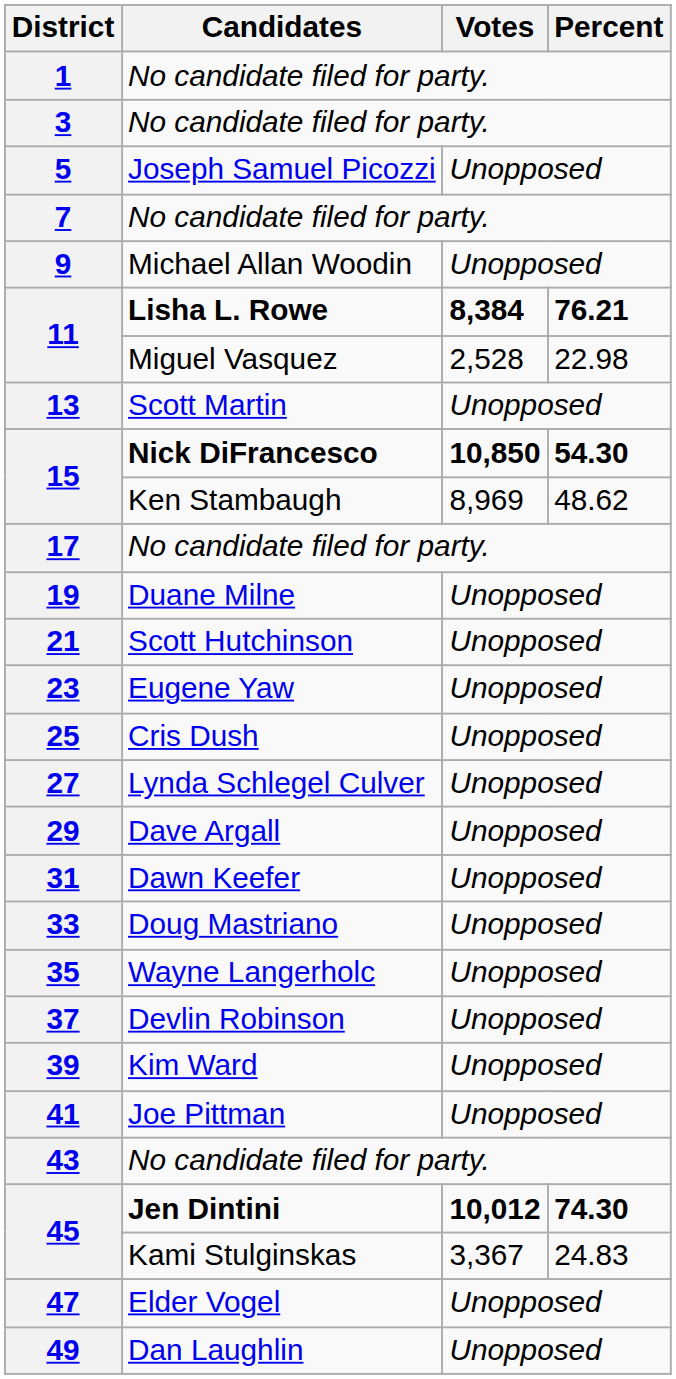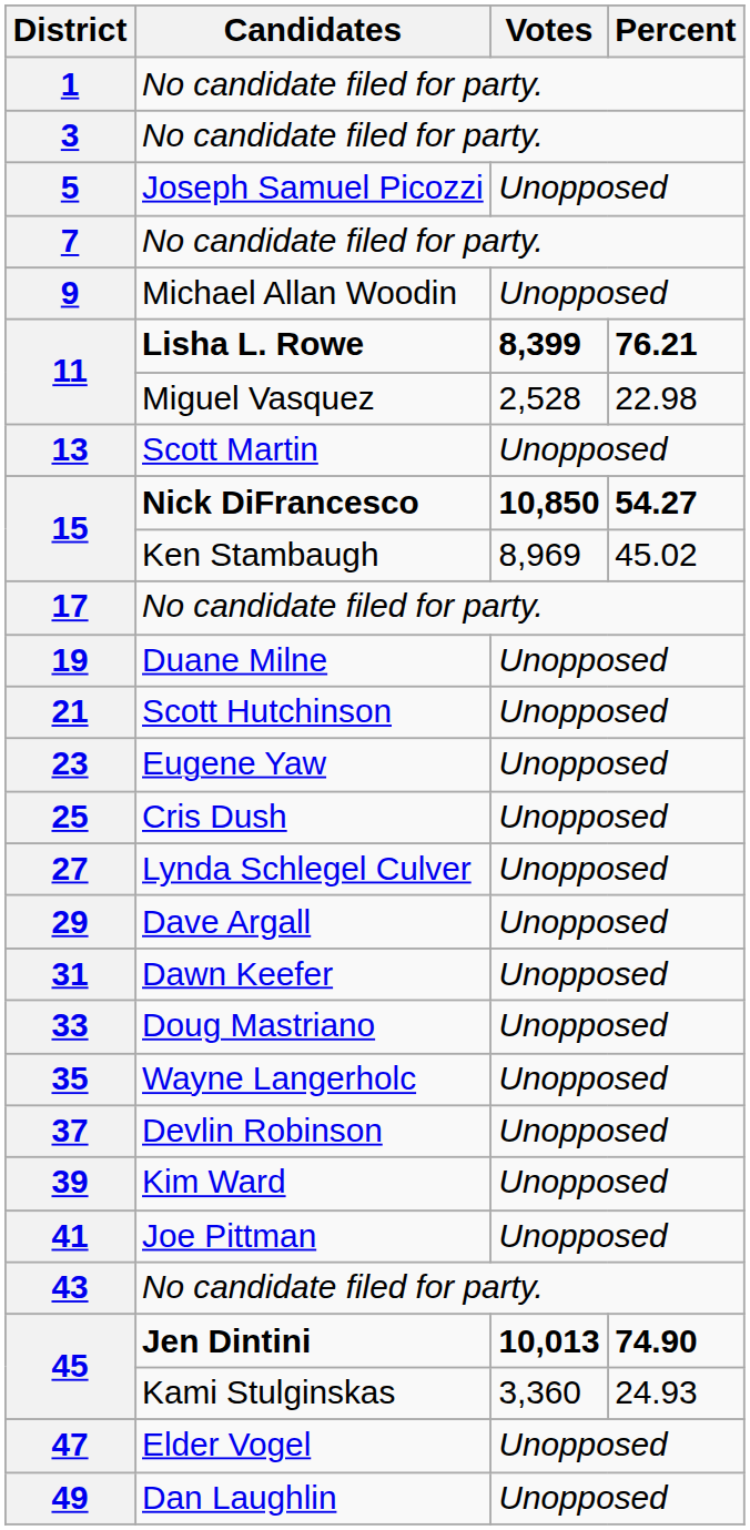 <table class="wikitable sortable mw-collapsible">
 <tr>
 <th>District</th>
 <th>Candidates</th>
 <th>Votes</th>
 <th>Percent</th>
 </tr>
 <tr>
 <th><a href='#'>1</a></th>
 <td colspan="3"><em>No candidate filed for party.</em></td>
 </tr>
 <tr>
 <th><a href='#'>3</a></th>
 <td colspan="3"><em>No candidate filed for party.</em></td>
 </tr>
 <tr>
 <th><a href='#'>5</a></th>
 <td><a href='#'>Joseph Samuel Picozzi</a></td>
 <td colspan="2"><em>Unopposed</em></td>
 </tr>
 <tr>
 <th><a href='#'>7</a></th>
 <td colspan="3"><em>No candidate filed for party.</em></td>
 </tr>
 <tr>
 <th rowspan="1"><a href='#'>9</a></th>
 <td>Michael Allan Woodin</td>
 <td colspan="2"><em>Unopposed</em></td>
 </tr>
 <tr>
 <th rowspan="2"><a href='#'>11</a></th>
 <td><strong>Lisha L. Rowe</strong></td>
-<td><strong>8,384</strong></td>
+<td><strong>8,399</strong></td>
 <td><strong>76.21</strong></td>
 </tr>
 <tr>
 <td>Miguel Vasquez</td>
 <td>2,528</td>
 <td>22.98</td>
 </tr>
 <tr>
 <th><a href='#'>13</a></th>
 <td><a href='#'>Scott Martin</a></td>
 <td colspan="2"><em>Unopposed</em></td>
 </tr>
 <tr>
 <th rowspan="2"><a href='#'>15</a></th>
 <td><strong>Nick DiFrancesco</strong></td>
 <td><strong>10,850</strong></td>
-<td><strong>54.30</strong></td>
+<td><strong>54.27</strong></td>
 </tr>
 <tr>
 <td>Ken Stambaugh</td>
 <td>8,969</td>
-<td>48.62</td>
+<td>45.02</td>
 </tr>
 <tr>
 <th><a href='#'>17</a></th>
 <td colspan="3"><em>No candidate filed for party.</em></td>
 </tr>
 <tr>
 <th rowspan="1"><a href='#'>19</a></th>
 <td><a href='#'>Duane Milne</a></td>
 <td colspan="2"><em>Unopposed</em></td>
 </tr>
 <tr>
 <th><a href='#'>21</a></th>
 <td><a href='#'>Scott Hutchinson</a></td>
 <td colspan="2"><em>Unopposed</em></td>
 </tr>
 <tr>
 <th><a href='#'>23</a></th>
 <td><a href='#'>Eugene Yaw</a></td>
 <td colspan="2"><em>Unopposed</em></td>
 </tr>
 <tr>
 <th rowspan="1"><a href='#'>25</a></th>
 <td><a href='#'>Cris Dush</a></td>
 <td colspan="2"><em>Unopposed</em></td>
 </tr>
 <tr>
 <th rowspan="1"><a href='#'>27</a></th>
 <td><a href='#'>Lynda Schlegel Culver</a></td>
 <td colspan="2"><em>Unopposed</em></td>
 </tr>
 <tr>
 <th rowspan="1"><a href='#'>29</a></th>
 <td><a href='#'>Dave Argall</a></td>
 <td colspan="2"><em>Unopposed</em></td>
 </tr>
 <tr>
 <th rowspan="1"><a href='#'>31</a></th>
 <td><a href='#'>Dawn Keefer</a></td>
 <td colspan="2"><em>Unopposed</em></td>
 </tr>
 <tr>
 <th rowspan="1"><a href='#'>33</a></th>
 <td><a href='#'>Doug Mastriano</a></td>
 <td colspan="2"><em>Unopposed</em></td>
 </tr>
 <tr>
 <th rowspan="1"><a href='#'>35</a></th>
 <td><a href='#'>Wayne Langerholc</a></td>
 <td colspan="2"><em>Unopposed</em></td>
 </tr>
 <tr>
 <th><a href='#'>37</a></th>
 <td><a href='#'>Devlin Robinson</a></td>
 <td colspan="2"><em>Unopposed</em></td>
 </tr>
 <tr>
 <th><a href='#'>39</a></th>
 <td><a href='#'>Kim Ward</a></td>
 <td colspan="2"><em>Unopposed</em></td>
 </tr>
 <tr>
 <th rowspan="1"><a href='#'>41</a></th>
 <td><a href='#'>Joe Pittman</a></td>
 <td colspan="2"><em>Unopposed</em></td>
 </tr>
 <tr>
 <th><a href='#'>43</a></th>
 <td colspan="3"><em>No candidate filed for party.</em></td>
 </tr>
 <tr>
 <th rowspan="2"><a href='#'>45</a></th>
 <td><strong>Jen Dintini</strong></td>
-<td><strong>10,012</strong></td>
-<td><strong>74.30</strong></td>
+<td><strong>10,013</strong></td>
+<td><strong>74.90</strong></td>
 </tr>
 <tr>
 <td>Kami Stulginskas</td>
-<td>3,367</td>
-<td>24.83</td>
+<td>3,360</td>
+<td>24.93</td>
 </tr>
 <tr>
 <th><a href='#'>47</a></th>
 <td><a href='#'>Elder Vogel</a></td>
 <td colspan="2"><em>Unopposed</em></td>
 </tr>
 <tr>
 <th><a href='#'>49</a></th>
 <td><a href='#'>Dan Laughlin</a></td>
 <td colspan="2"><em>Unopposed</em></td>
 </tr>
 </table>
